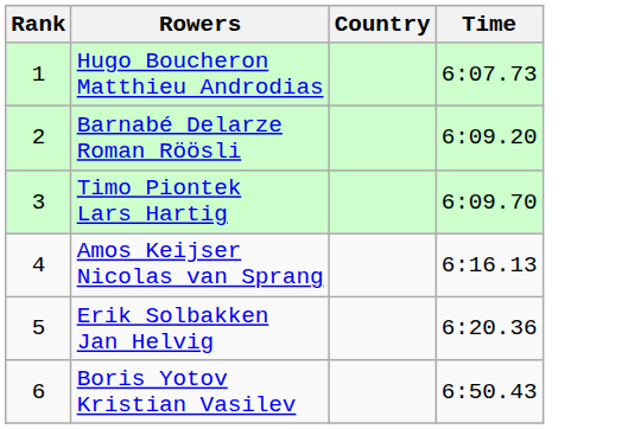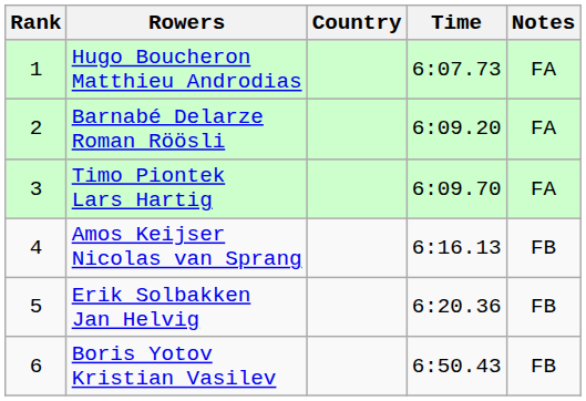 <table class="wikitable" style="text-align:center">
 <tr>
 <th>Rank</th>
 <th>Rowers</th>
 <th>Country</th>
 <th>Time</th>
+<th>Notes</th>
 </tr>
 <tr bgcolor=ccffcc>
 <td>1</td>
 <td align="left"><a href='#'>Hugo Boucheron</a><br><a href='#'>Matthieu Androdias</a></td>
 <td align="left"></td>
 <td>6:07.73</td>
+<td>FA</td>
 </tr>
 <tr bgcolor=ccffcc>
 <td>2</td>
 <td align="left"><a href='#'>Barnabé Delarze</a><br><a href='#'>Roman Röösli</a></td>
 <td align="left"></td>
 <td>6:09.20</td>
+<td>FA</td>
 </tr>
 <tr bgcolor=ccffcc>
 <td>3</td>
 <td align="left"><a href='#'>Timo Piontek</a><br><a href='#'>Lars Hartig</a></td>
 <td align="left"></td>
 <td>6:09.70</td>
+<td>FA</td>
 </tr>
 <tr>
 <td>4</td>
 <td align="left"><a href='#'>Amos Keijser</a><br><a href='#'>Nicolas van Sprang</a></td>
 <td align="left"></td>
 <td>6:16.13</td>
+<td>FB</td>
 </tr>
 <tr>
 <td>5</td>
 <td align="left"><a href='#'>Erik Solbakken</a><br><a href='#'>Jan Helvig</a></td>
 <td align="left"></td>
 <td>6:20.36</td>
+<td>FB</td>
 </tr>
 <tr>
 <td>6</td>
 <td align="left"><a href='#'>Boris Yotov</a><br><a href='#'>Kristian Vasilev</a></td>
 <td align="left"></td>
 <td>6:50.43</td>
+<td>FB</td>
 </tr>
 </table>
